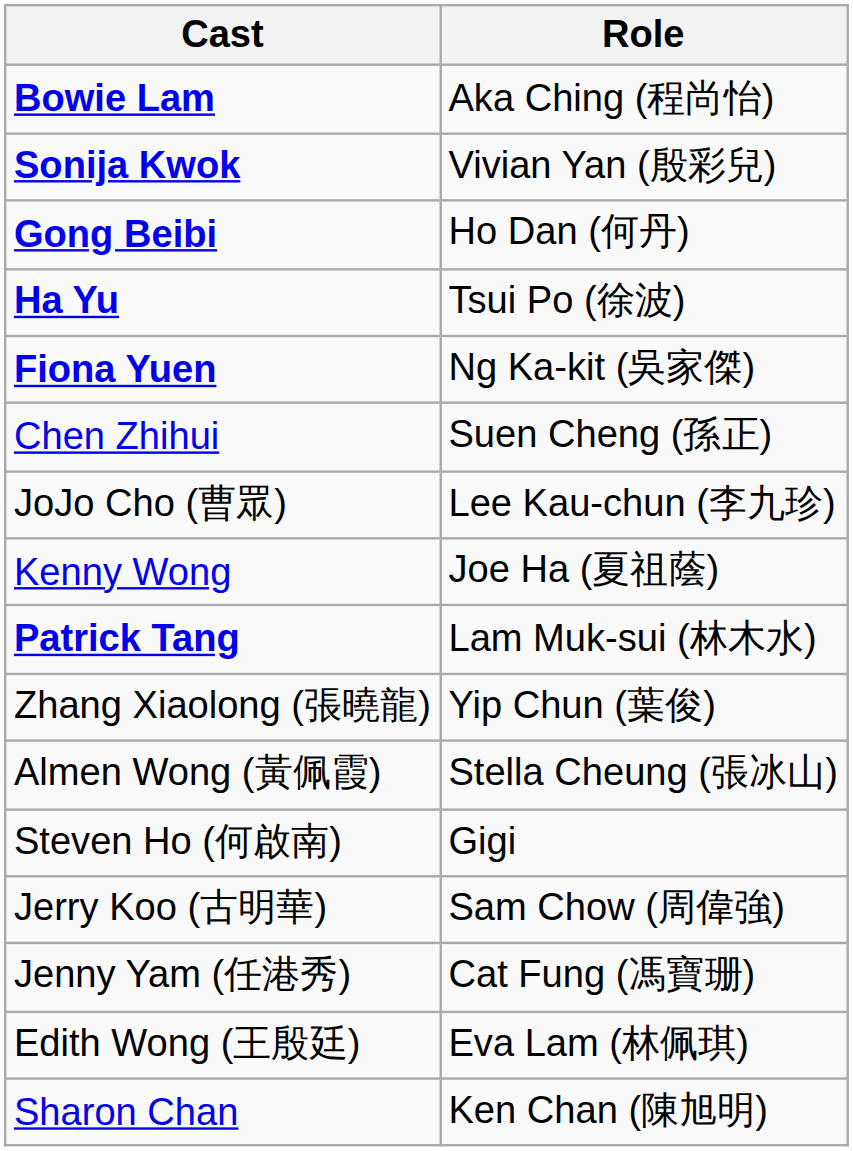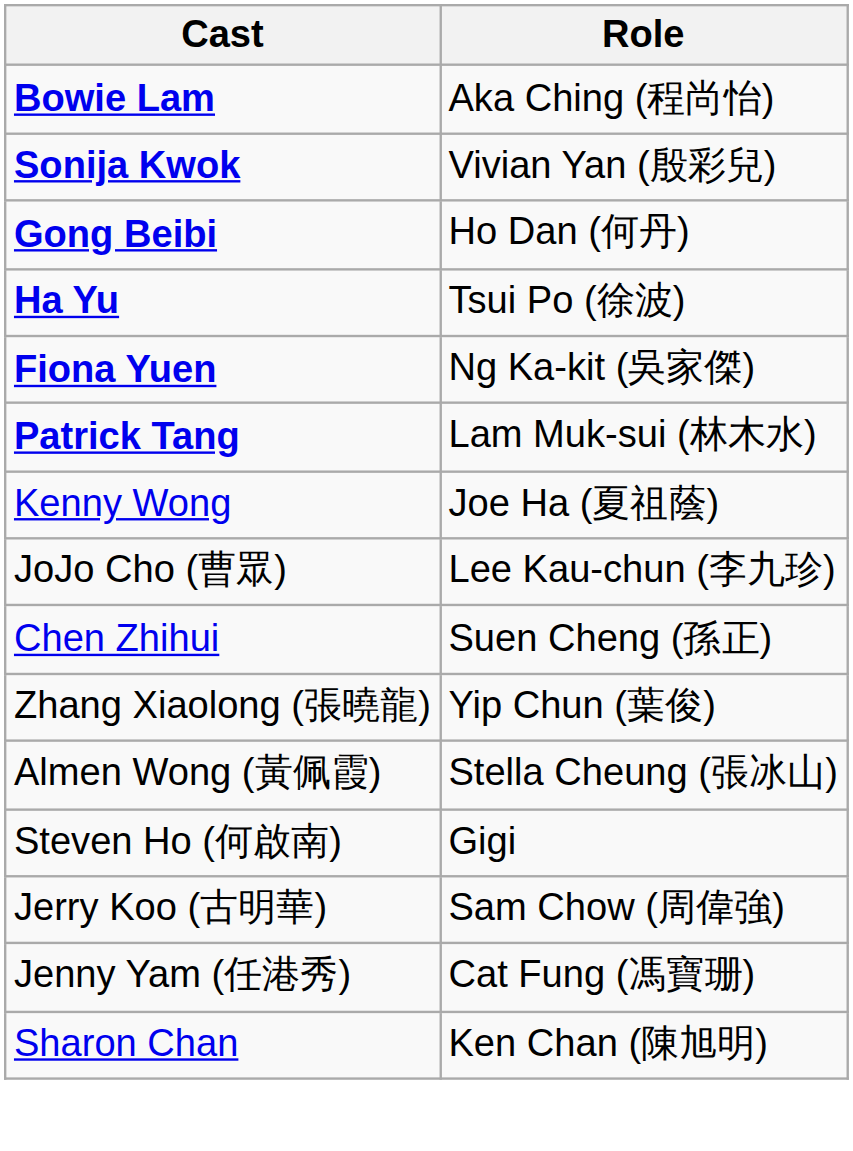 <table class="wikitable">
 <tr>
 <th>Cast</th>
 <th>Role</th>
 </tr>
 <tr>
 <td><strong><a href='#'>Bowie Lam</a></strong></td>
 <td>Aka Ching (程尚怡)</td>
 </tr>
 <tr>
 <td><strong><a href='#'>Sonija Kwok</a></strong></td>
 <td>Vivian Yan (殷彩兒)</td>
 </tr>
 <tr>
 <td><strong><a href='#'>Gong Beibi</a></strong></td>
 <td>Ho Dan (何丹)</td>
 </tr>
 <tr>
 <td><strong><a href='#'>Ha Yu</a></strong></td>
 <td>Tsui Po (徐波)</td>
 </tr>
 <tr>
 <td><strong><a href='#'>Fiona Yuen</a></strong></td>
 <td>Ng Ka-kit (吳家傑)</td>
 </tr>
 <tr>
-<td><a href='#'>Chen Zhihui</a></td>
-<td>Suen Cheng (孫正)</td>
+<td><strong><a href='#'>Patrick Tang</a></strong></td>
+<td>Lam Muk-sui (林木水)</td>
+</tr>
+<tr>
+<td><a href='#'>Kenny Wong</a></td>
+<td>Joe Ha (夏祖蔭)</td>
 </tr>
 <tr>
 <td>JoJo Cho (曹眾)</td>
 <td>Lee Kau-chun (李九珍)</td>
 </tr>
 <tr>
-<td><a href='#'>Kenny Wong</a></td>
-<td>Joe Ha (夏祖蔭)</td>
-</tr>
-<tr>
-<td><strong><a href='#'>Patrick Tang</a></strong></td>
-<td>Lam Muk-sui (林木水)</td>
+<td><a href='#'>Chen Zhihui</a></td>
+<td>Suen Cheng (孫正)</td>
 </tr>
 <tr>
 <td>Zhang Xiaolong (張曉龍)</td>
 <td>Yip Chun (葉俊)</td>
 </tr>
 <tr>
 <td>Almen Wong (黃佩霞)</td>
 <td>Stella Cheung (張冰山)</td>
 </tr>
 <tr>
 <td>Steven Ho (何啟南)</td>
 <td>Gigi</td>
 </tr>
 <tr>
 <td>Jerry Koo (古明華)</td>
 <td>Sam Chow (周偉強)</td>
 </tr>
 <tr>
 <td>Jenny Yam (任港秀)</td>
 <td>Cat Fung (馮寶珊)</td>
 </tr>
 <tr>
-<td>Edith Wong (王殷廷)</td>
-<td>Eva Lam (林佩琪)</td>
-</tr>
-<tr>
 <td><a href='#'>Sharon Chan</a></td>
 <td>Ken Chan (陳旭明)</td>
 </tr>
 </table>
